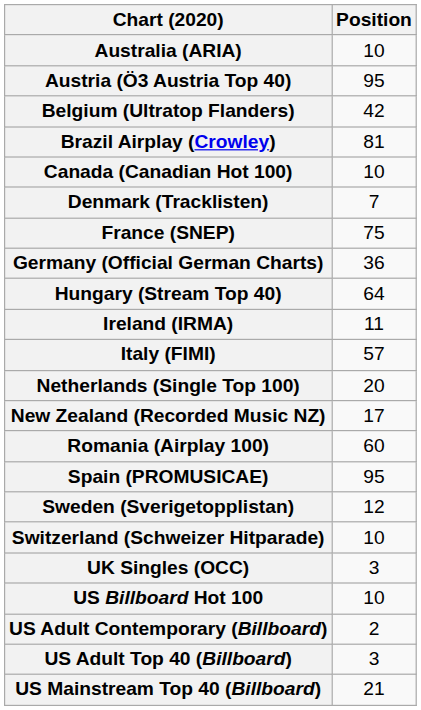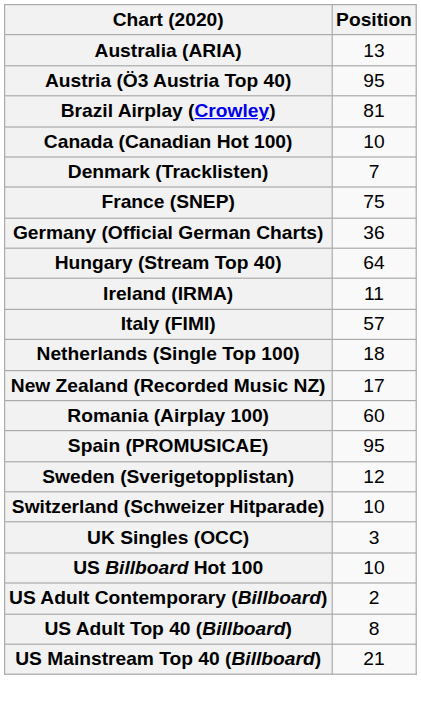 <table class="wikitable sortable plainrowheaders" style="text-align:center">
 <tr>
 <th scope="col">Chart (2020)</th>
 <th scope="col">Position</th>
 </tr>
 <tr>
 <th scope="row">Australia (ARIA)</th>
-<td>10</td>
+<td>13</td>
 </tr>
 <tr>
 <th scope="row">Austria (Ö3 Austria Top 40)</th>
 <td>95</td>
-</tr>
-<tr>
-<th scope="row">Belgium (Ultratop Flanders)</th>
-<td>42</td>
 </tr>
 <tr>
 <th scope="row">Brazil Airplay (<a href='#'>Crowley</a>)</th>
 <td>81</td>
 </tr>
 <tr>
 <th scope="row">Canada (Canadian Hot 100)</th>
 <td>10</td>
 </tr>
 <tr>
 <th scope="row">Denmark (Tracklisten)</th>
 <td>7</td>
 </tr>
 <tr>
 <th scope="row">France (SNEP)</th>
 <td>75</td>
 </tr>
 <tr>
 <th scope="row">Germany (Official German Charts)</th>
 <td>36</td>
 </tr>
 <tr>
 <th scope="row">Hungary (Stream Top 40)</th>
 <td>64</td>
 </tr>
 <tr>
 <th scope="row">Ireland (IRMA)</th>
 <td>11</td>
 </tr>
 <tr>
 <th scope="row">Italy (FIMI)</th>
 <td>57</td>
 </tr>
 <tr>
 <th scope="row">Netherlands (Single Top 100)</th>
-<td>20</td>
+<td>18</td>
 </tr>
 <tr>
 <th scope="row">New Zealand (Recorded Music NZ)</th>
 <td>17</td>
 </tr>
 <tr>
 <th scope="row">Romania (Airplay 100)</th>
 <td>60</td>
 </tr>
 <tr>
 <th scope="row">Spain (PROMUSICAE)</th>
 <td>95</td>
 </tr>
 <tr>
 <th scope="row">Sweden (Sverigetopplistan)</th>
 <td>12</td>
 </tr>
 <tr>
 <th scope="row">Switzerland (Schweizer Hitparade)</th>
 <td>10</td>
 </tr>
 <tr>
 <th scope="row">UK Singles (OCC)</th>
 <td>3</td>
 </tr>
 <tr>
 <th scope="row">US <em>Billboard</em> Hot 100</th>
 <td>10</td>
 </tr>
 <tr>
 <th scope="row">US Adult Contemporary (<em>Billboard</em>)</th>
 <td>2</td>
 </tr>
 <tr>
 <th scope="row">US Adult Top 40 (<em>Billboard</em>)</th>
-<td>3</td>
+<td>8</td>
 </tr>
 <tr>
 <th scope="row">US Mainstream Top 40 (<em>Billboard</em>)</th>
 <td>21</td>
 </tr>
 </table>
